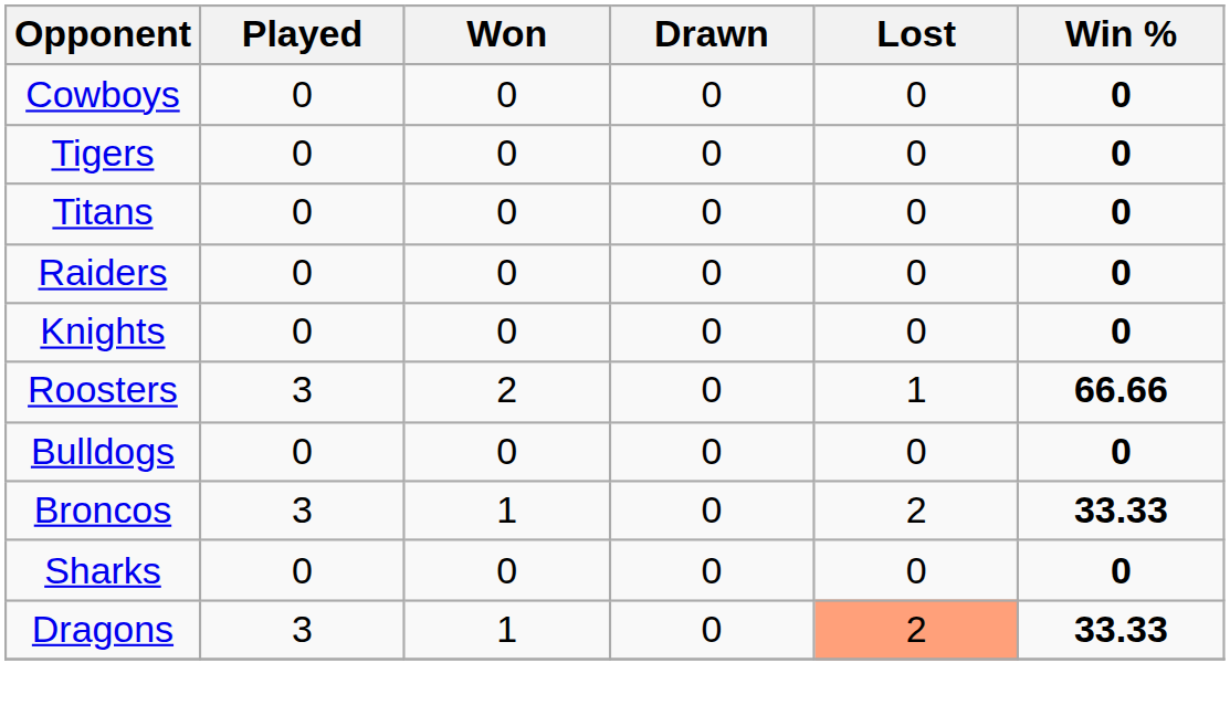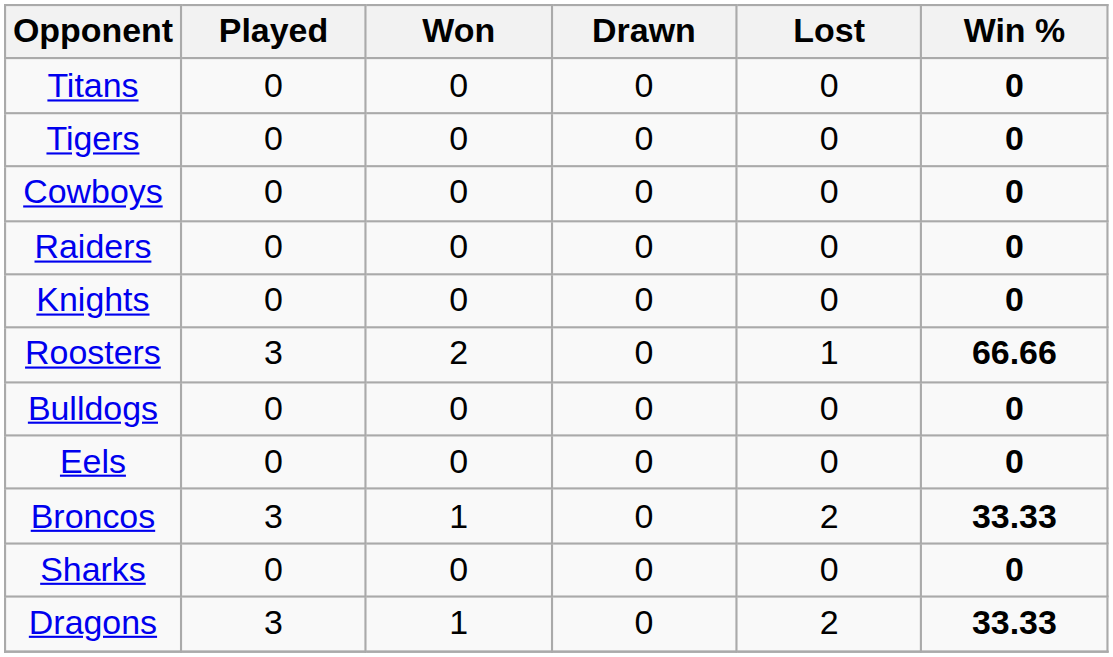 <table class="wikitable sortable" style="text-align:center;">
 <tr>
 <th>Opponent</th>
 <th style="width:5em">Played</th>
 <th style="width:5em">Won</th>
 <th style="width:5em">Drawn</th>
 <th style="width:5em">Lost</th>
 <th style="width:5em">Win %</th>
 </tr>
 <tr>
-<td> <a href='#'>Cowboys</a></td>
+<td> <a href='#'>Titans</a></td>
 <td>0</td>
 <td>0</td>
 <td>0</td>
 <td>0</td>
 <td><strong>0</strong></td>
 </tr>
 <tr>
 <td> <a href='#'>Tigers</a></td>
 <td>0</td>
 <td>0</td>
 <td>0</td>
 <td>0</td>
 <td><strong>0</strong></td>
 </tr>
 <tr>
-<td> <a href='#'>Titans</a></td>
+<td> <a href='#'>Cowboys</a></td>
 <td>0</td>
 <td>0</td>
 <td>0</td>
 <td>0</td>
 <td><strong>0</strong></td>
 </tr>
 <tr>
 <td> <a href='#'>Raiders</a></td>
 <td>0</td>
 <td>0</td>
 <td>0</td>
 <td>0</td>
 <td><strong>0</strong></td>
 </tr>
 <tr>
 <td> <a href='#'>Knights</a></td>
 <td>0</td>
 <td>0</td>
 <td>0</td>
 <td>0</td>
 <td><strong>0</strong></td>
 </tr>
 <tr>
 <td> <a href='#'>Roosters</a></td>
 <td>3</td>
 <td>2</td>
 <td>0</td>
 <td>1</td>
 <td><strong>66.66</strong></td>
 </tr>
 <tr>
 <td> <a href='#'>Bulldogs</a></td>
 <td>0</td>
 <td>0</td>
 <td>0</td>
 <td>0</td>
 <td><strong>0</strong></td>
 </tr>
 <tr>
+<td> <a href='#'>Eels</a></td>
+<td>0</td>
+<td>0</td>
+<td>0</td>
+<td>0</td>
+<td><strong>0</strong></td>
+</tr>
+<tr>
 <td> <a href='#'>Broncos</a></td>
 <td>3</td>
 <td>1</td>
 <td>0</td>
 <td>2</td>
 <td><strong>33.33</strong></td>
 </tr>
 <tr>
 <td> <a href='#'>Sharks</a></td>
 <td>0</td>
 <td>0</td>
 <td>0</td>
 <td>0</td>
 <td><strong>0</strong></td>
 </tr>
 <tr>
 <td> <a href='#'>Dragons</a></td>
 <td>3</td>
 <td>1</td>
 <td>0</td>
-<td style="background: lightsalmon;">2</td>
+<td>2</td>
 <td><strong>33.33</strong></td>
 </tr>
 <tr class="sortbottom">
 </tr>
 </table>
